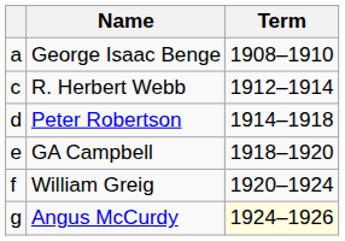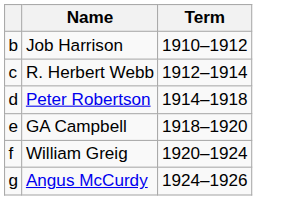 <table class="wikitable">
 <tr>
 <th></th>
 <th>Name</th>
 <th>Term</th>
 </tr>
 <tr>
-<td>a</td>
-<td>George Isaac Benge</td>
-<td align=center>1908–1910</td>
+<td>b</td>
+<td>Job Harrison</td>
+<td align=center>1910–1912</td>
 </tr>
 <tr>
 <td>c</td>
 <td>R. Herbert Webb</td>
 <td align=center>1912–1914</td>
 </tr>
 <tr>
 <td>d</td>
 <td><a href='#'>Peter Robertson</a></td>
 <td align=center>1914–1918</td>
 </tr>
 <tr>
 <td>e</td>
 <td>GA Campbell</td>
 <td align=center>1918–1920</td>
 </tr>
 <tr>
 <td>f</td>
 <td>William Greig</td>
 <td align=center>1920–1924</td>
 </tr>
 <tr>
 <td>g</td>
 <td><a href='#'>Angus McCurdy</a></td>
-<td align=center style="background: lightyellow;">1924–1926</td>
+<td align=center>1924–1926</td>
 </tr>
 </table>
